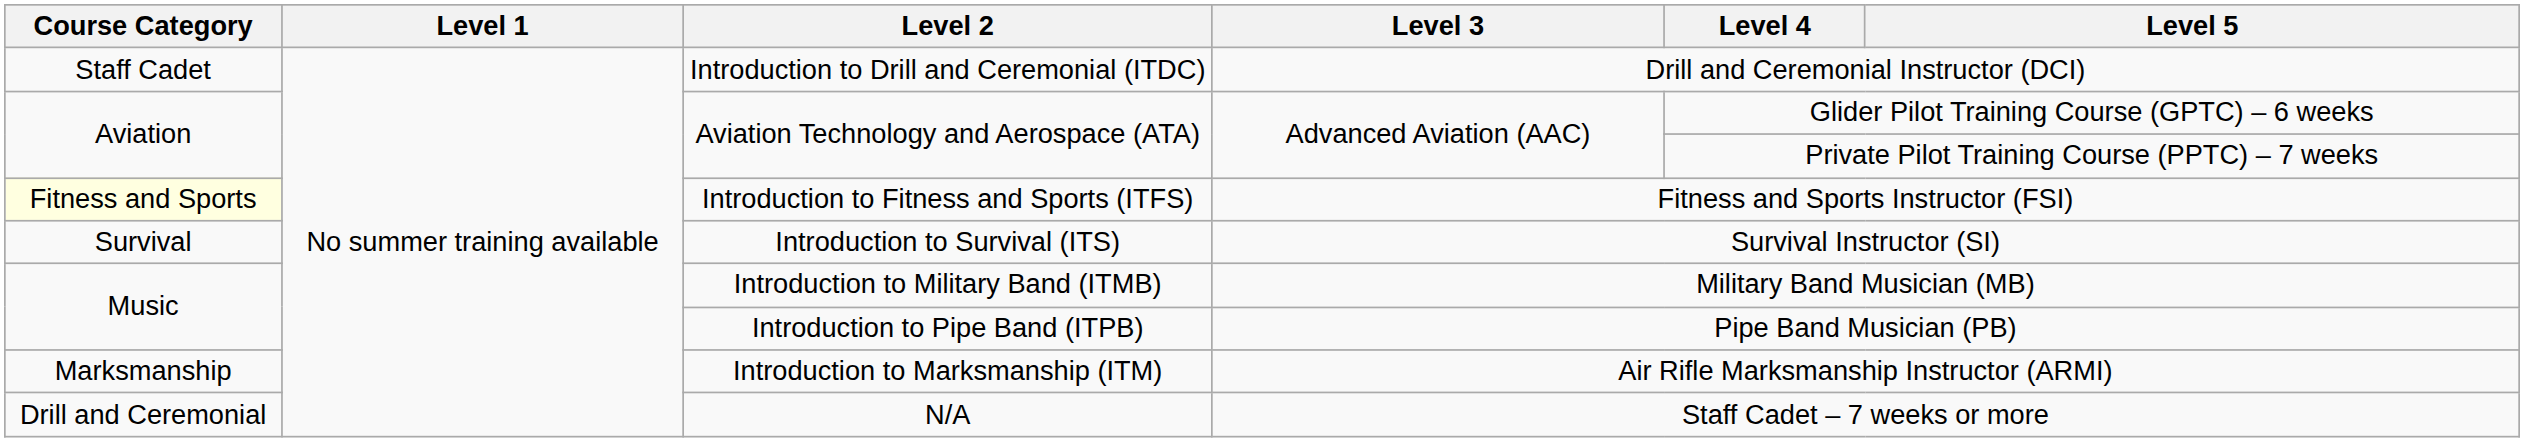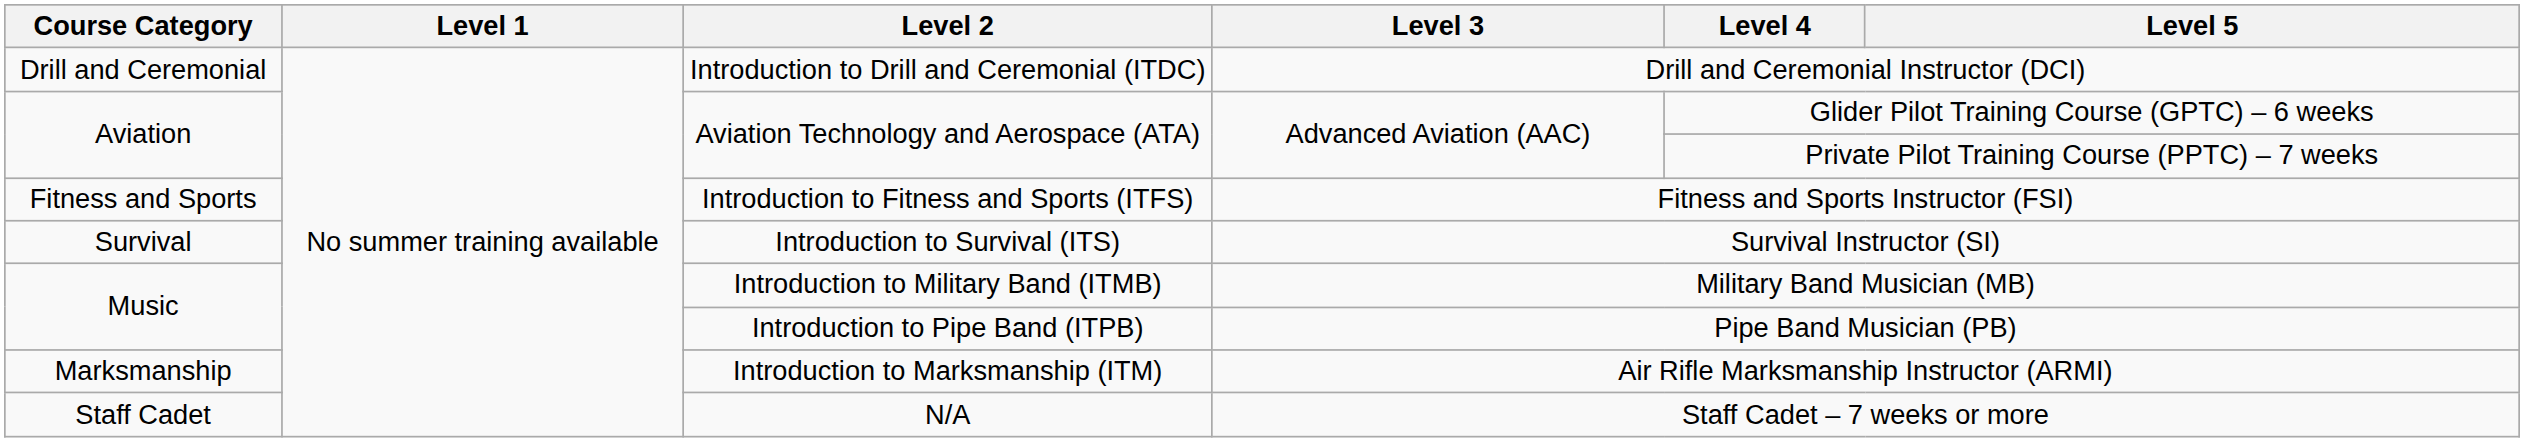 <table class="wikitable" style="text-align:center; width=100%">
 <tr>
 <th width=11%>Course Category</th>
 <th width=16%>Level 1</th>
 <th width=21%>Level 2</th>
 <th width=18%>Level 3</th>
 <th width=8%>Level 4</th>
 <th width=26%>Level 5</th>
 </tr>
 <tr>
-<td>Staff Cadet</td>
+<td>Drill and Ceremonial</td>
 <td rowspan="10">No summer training available</td>
 <td>Introduction to Drill and Ceremonial (ITDC)</td>
 <td colspan=3>Drill and Ceremonial Instructor (DCI)</td>
 </tr>
 <tr>
 <td rowspan=2>Aviation</td>
 <td rowspan="2">Aviation Technology and Aerospace (ATA)</td>
 <td rowspan="2">Advanced Aviation (AAC)</td>
 <td colspan="2">Glider Pilot Training Course (GPTC) – 6 weeks</td>
 </tr>
 <tr>
 <td colspan=2>Private Pilot Training Course (PPTC) – 7 weeks</td>
 </tr>
 <tr>
-<td style="background: lightyellow;">Fitness and Sports</td>
+<td>Fitness and Sports</td>
 <td>Introduction to Fitness and Sports (ITFS)</td>
 <td colspan="3">Fitness and Sports Instructor (FSI)</td>
 </tr>
 <tr>
 <td>Survival</td>
 <td>Introduction to Survival (ITS)</td>
 <td colspan="3">Survival Instructor (SI)</td>
 </tr>
 <tr>
 <td rowspan="2">Music</td>
 <td>Introduction to Military Band (ITMB)</td>
 <td colspan="3">Military Band Musician (MB)</td>
 </tr>
 <tr>
 <td>Introduction to Pipe Band (ITPB)</td>
 <td colspan="3">Pipe Band Musician (PB)</td>
 </tr>
 <tr>
 <td>Marksmanship</td>
 <td>Introduction to Marksmanship (ITM)</td>
 <td colspan="3">Air Rifle Marksmanship Instructor (ARMI)</td>
 </tr>
 <tr>
-<td>Drill and Ceremonial</td>
+<td>Staff Cadet</td>
 <td>N/A</td>
 <td colspan="3">Staff Cadet – 7 weeks or more</td>
 </tr>
 </table>
